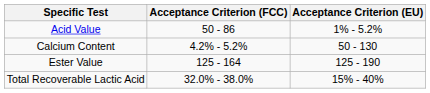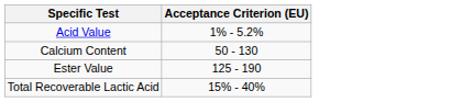 <table class="wikitable">
 <tr style="text-align:center;">
 <th>Specific Test</th>
-<th>Acceptance Criterion (FCC)</th>
 <th>Acceptance Criterion (EU)</th>
 </tr>
 <tr style="text-align:center;">
 <td><a href='#'>Acid Value</a></td>
-<td>50 - 86</td>
 <td>1% - 5.2%</td>
 </tr>
 <tr style="text-align:center;">
 <td>Calcium Content</td>
-<td>4.2% - 5.2%</td>
 <td>50 - 130</td>
 </tr>
 <tr style="text-align:center;">
 <td>Ester Value</td>
-<td>125 - 164</td>
 <td>125 - 190</td>
 </tr>
 <tr style="text-align:center;">
 <td>Total Recoverable Lactic Acid</td>
-<td>32.0% - 38.0%</td>
 <td>15% - 40%</td>
 </tr>
 </table>
